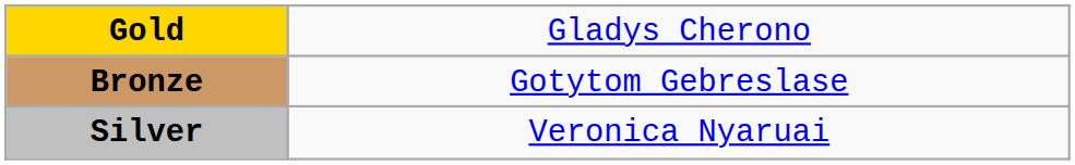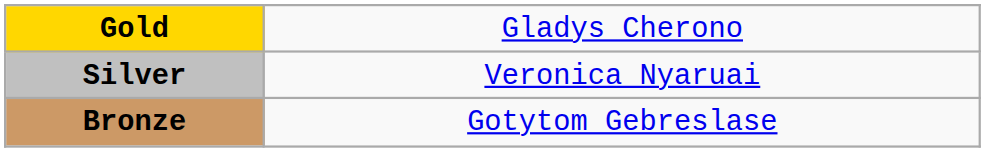 <table class="wikitable" style=" text-align:center; " width="35%">
 <tr>
 <td bgcolor="gold"><strong>Gold</strong></td>
 <td><a href='#'>Gladys Cherono</a><br>  <small><em></em></small></td>
 </tr>
 <tr>
+<td bgcolor="silver"><strong>Silver</strong></td>
+<td><a href='#'>Veronica Nyaruai</a><br>  <small><em></em></small></td>
+</tr>
+<tr>
 <td bgcolor="CC9966"><strong>Bronze</strong></td>
 <td><a href='#'>Gotytom Gebreslase</a><br>  <small><em></em></small></td>
 </tr>
-<tr>
-<td bgcolor="silver"><strong>Silver</strong></td>
-<td><a href='#'>Veronica Nyaruai</a><br>  <small><em></em></small></td>
-</tr>
 </table>
